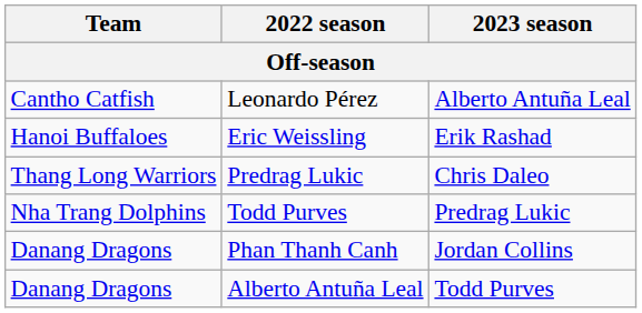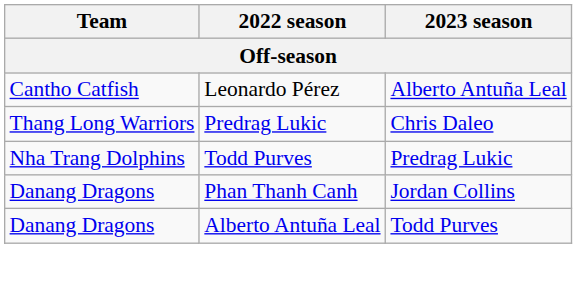 <table class="wikitable">
 <tr>
 <th>Team</th>
 <th>2022 season</th>
 <th>2023 season</th>
 </tr>
 <tr>
 <th colspan="3">Off-season</th>
 </tr>
 <tr>
 <td><a href='#'>Cantho Catfish</a></td>
 <td>Leonardo Pérez</td>
 <td><a href='#'>Alberto Antuña Leal</a></td>
-</tr>
-<tr>
-<td><a href='#'>Hanoi Buffaloes</a></td>
-<td><a href='#'>Eric Weissling</a></td>
-<td><a href='#'>Erik Rashad</a></td>
 </tr>
 <tr>
 <td><a href='#'>Thang Long Warriors</a></td>
 <td><a href='#'>Predrag Lukic</a></td>
 <td><a href='#'>Chris Daleo</a></td>
 </tr>
 <tr>
 <td><a href='#'>Nha Trang Dolphins</a></td>
 <td><a href='#'>Todd Purves</a></td>
 <td><a href='#'>Predrag Lukic</a></td>
 </tr>
 <tr>
 <td><a href='#'>Danang Dragons</a></td>
 <td><a href='#'>Phan Thanh Canh</a></td>
 <td><a href='#'>Jordan Collins</a></td>
 </tr>
 <tr>
 <td><a href='#'>Danang Dragons</a></td>
 <td><a href='#'>Alberto Antuña Leal</a></td>
 <td><a href='#'>Todd Purves</a></td>
 </tr>
 </table>
